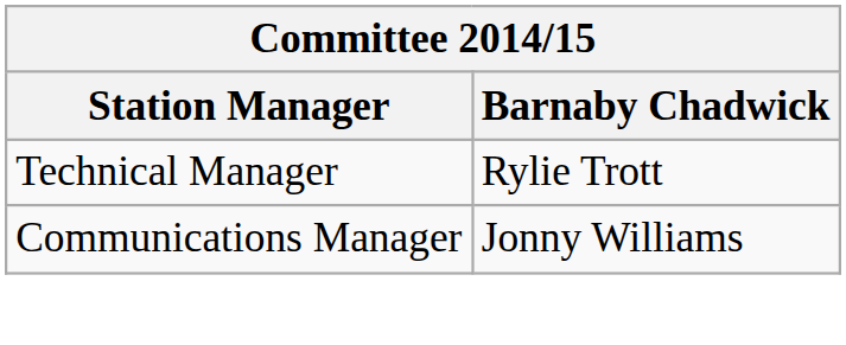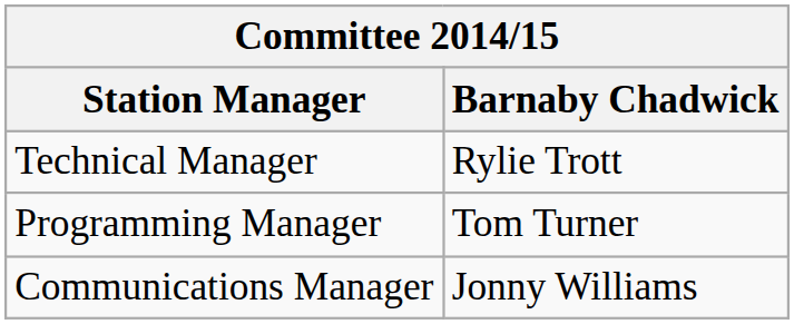 <table class="wikitable collapsible collapsed">
 <tr>
 <th colspan="2">Committee 2014/15</th>
 </tr>
 <tr>
 <th>Station Manager</th>
 <th>Barnaby Chadwick</th>
 </tr>
 <tr>
 <td>Technical Manager</td>
 <td>Rylie Trott</td>
 </tr>
 <tr>
+<td>Programming Manager</td>
+<td>Tom Turner</td>
+</tr>
+<tr>
 <td>Communications Manager</td>
 <td>Jonny Williams</td>
 </tr>
 </table>
